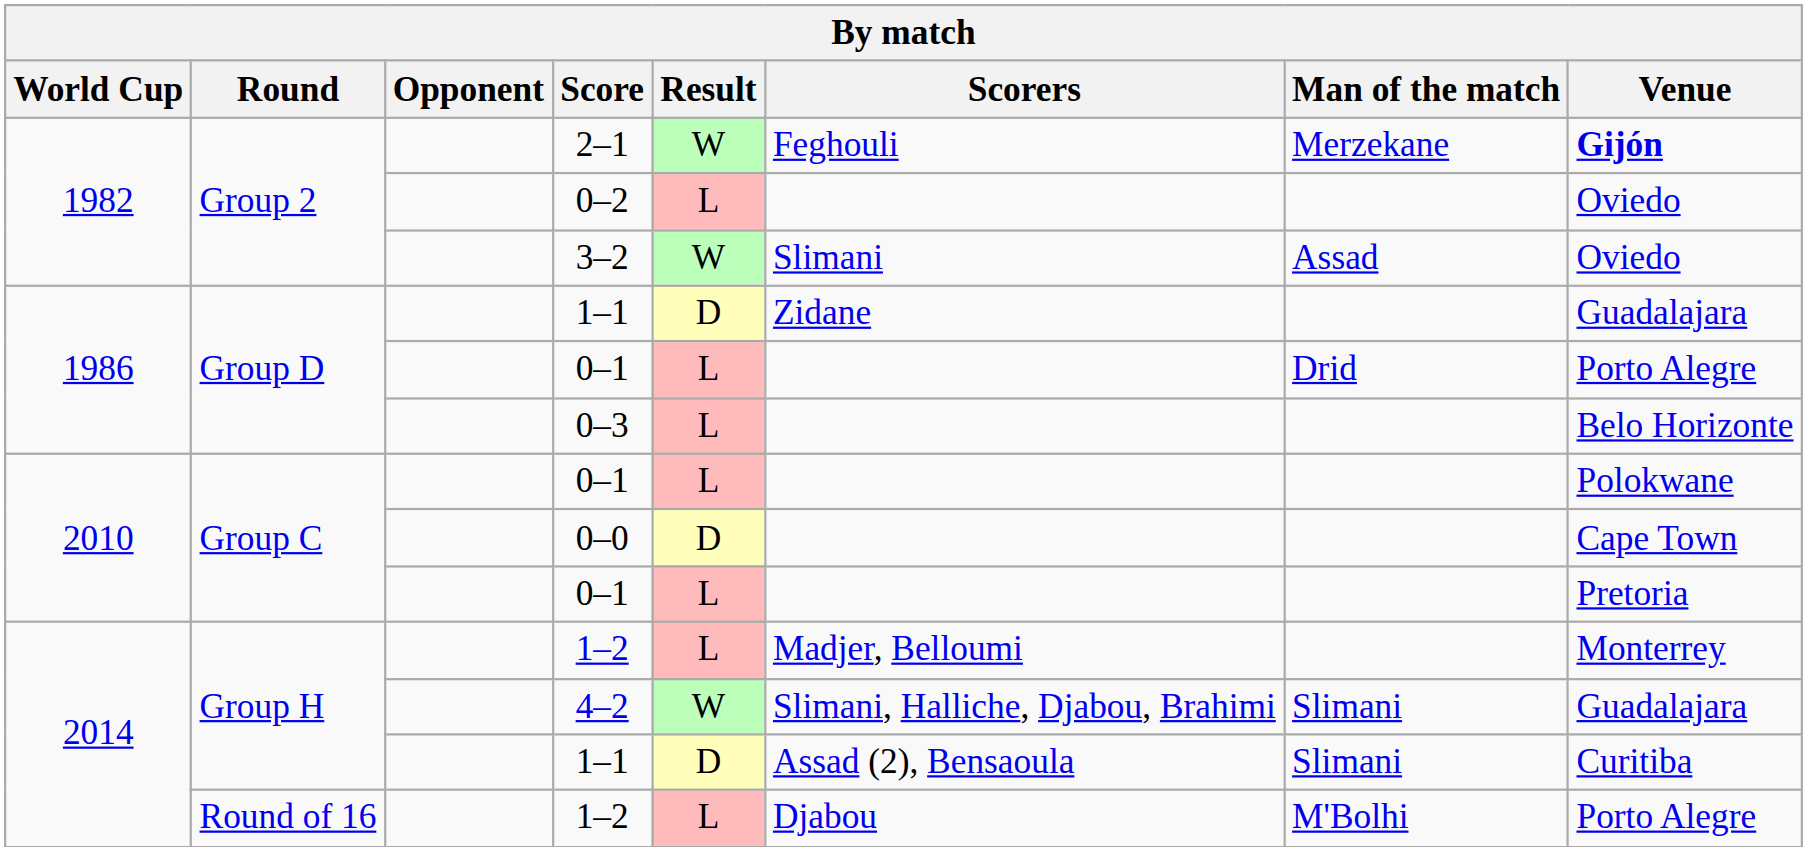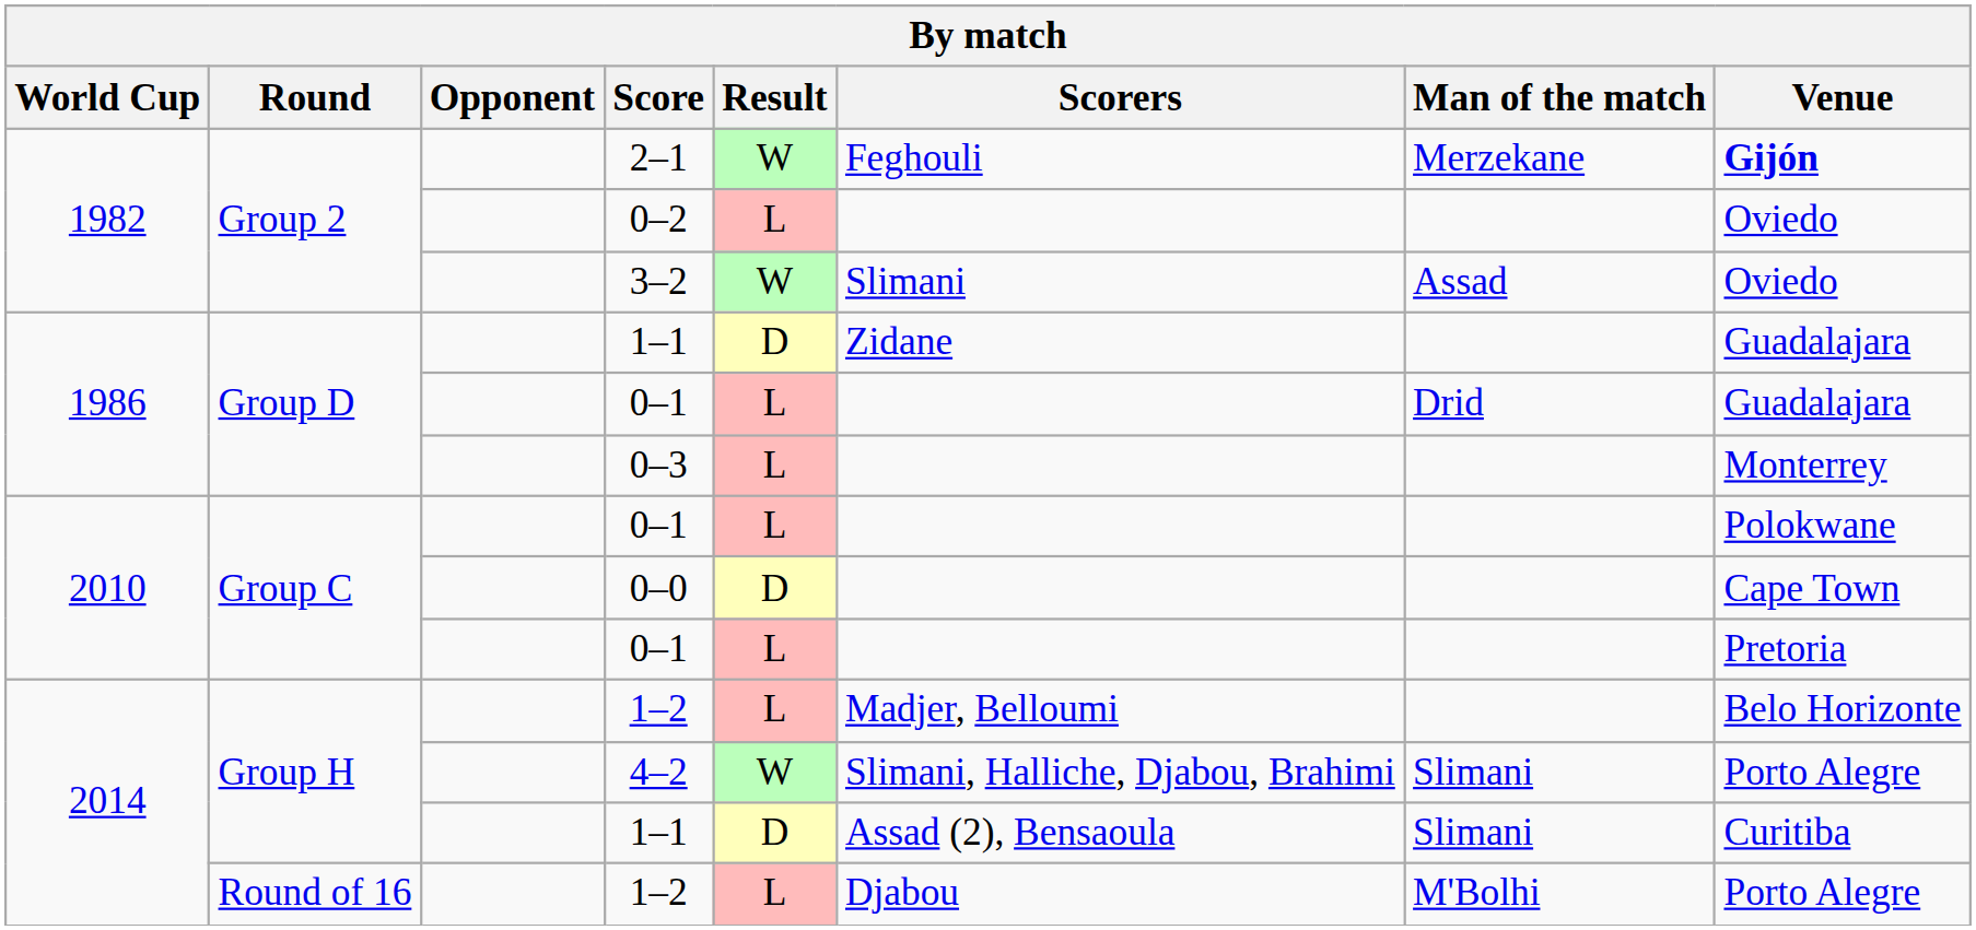 <table class="wikitable sortable" style="text-align: left;">
 <tr>
 <th colspan=8>By match</th>
 </tr>
 <tr>
 <th>World Cup</th>
 <th>Round</th>
 <th>Opponent</th>
 <th>Score</th>
 <th>Result</th>
 <th>Scorers</th>
 <th>Man of the match</th>
 <th>Venue</th>
 </tr>
 <tr>
 <td rowspan=3 align=center><a href='#'>1982</a></td>
 <td rowspan=3><a href='#'>Group 2</a></td>
 <td></td>
 <td align=center>2–1</td>
 <td align=center bgcolor="#bbffbb">W</td>
 <td><a href='#'>Feghouli</a></td>
 <td><a href='#'>Merzekane</a></td>
 <td><strong><a href='#'>Gijón</a></strong></td>
 </tr>
 <tr>
 <td></td>
 <td align=center>0–2</td>
 <td align=center bgcolor="#ffbbbb">L</td>
 <td></td>
 <td></td>
 <td><a href='#'>Oviedo</a></td>
 </tr>
 <tr>
 <td></td>
 <td align=center>3–2</td>
 <td align=center bgcolor="#bbffbb">W</td>
 <td><a href='#'>Slimani</a></td>
 <td><a href='#'>Assad</a></td>
 <td><a href='#'>Oviedo</a></td>
 </tr>
 <tr>
 <td rowspan=3 align=center><a href='#'>1986</a></td>
 <td rowspan=3><a href='#'>Group D</a></td>
 <td></td>
 <td align=center>1–1</td>
 <td align=center bgcolor="#ffffbb">D</td>
 <td><a href='#'>Zidane</a></td>
 <td></td>
 <td><a href='#'>Guadalajara</a></td>
 </tr>
 <tr>
 <td></td>
 <td align=center>0–1</td>
 <td align=center bgcolor="#ffbbbb">L</td>
 <td></td>
 <td><a href='#'>Drid</a></td>
-<td><a href='#'>Porto Alegre</a></td>
+<td><a href='#'>Guadalajara</a></td>
 </tr>
 <tr>
 <td></td>
 <td align=center>0–3</td>
 <td align=center bgcolor="#ffbbbb">L</td>
 <td></td>
 <td></td>
-<td><a href='#'>Belo Horizonte</a></td>
+<td><a href='#'>Monterrey</a></td>
 </tr>
 <tr>
 <td rowspan=3 align=center><a href='#'>2010</a></td>
 <td rowspan=3><a href='#'>Group C</a></td>
 <td></td>
 <td align=center>0–1</td>
 <td align=center bgcolor="#ffbbbb">L</td>
 <td></td>
 <td></td>
 <td><a href='#'>Polokwane</a></td>
 </tr>
 <tr>
 <td></td>
 <td align=center>0–0</td>
 <td align=center bgcolor="#ffffbb">D</td>
 <td></td>
 <td></td>
 <td><a href='#'>Cape Town</a></td>
 </tr>
 <tr>
 <td></td>
 <td align=center>0–1</td>
 <td align=center bgcolor="#ffbbbb">L</td>
 <td></td>
 <td></td>
 <td><a href='#'>Pretoria</a></td>
 </tr>
 <tr>
 <td rowspan=4 align=center><a href='#'>2014</a></td>
 <td rowspan=3><a href='#'>Group H</a></td>
 <td></td>
 <td align=center><a href='#'>1–2</a></td>
 <td align=center bgcolor="#ffbbbb">L</td>
 <td><a href='#'>Madjer</a>, <a href='#'>Belloumi</a></td>
 <td></td>
-<td><a href='#'>Monterrey</a></td>
+<td><a href='#'>Belo Horizonte</a></td>
 </tr>
 <tr>
 <td></td>
 <td align=center><a href='#'>4–2</a></td>
 <td align=center bgcolor="#bbffbb">W</td>
 <td><a href='#'>Slimani</a>, <a href='#'>Halliche</a>, <a href='#'>Djabou</a>, <a href='#'>Brahimi</a></td>
 <td><a href='#'>Slimani</a></td>
-<td><a href='#'>Guadalajara</a></td>
+<td><a href='#'>Porto Alegre</a></td>
 </tr>
 <tr>
 <td></td>
 <td align=center>1–1</td>
 <td align=center bgcolor="#ffffbb">D</td>
 <td><a href='#'>Assad</a> (2), <a href='#'>Bensaoula</a></td>
 <td><a href='#'>Slimani</a></td>
 <td><a href='#'>Curitiba</a></td>
 </tr>
 <tr>
 <td><a href='#'>Round of 16</a></td>
 <td></td>
 <td align=center>1–2 </td>
 <td align=center bgcolor="#ffbbbb">L</td>
 <td><a href='#'>Djabou</a></td>
 <td><a href='#'>M'Bolhi</a></td>
 <td><a href='#'>Porto Alegre</a></td>
 </tr>
 </table>
